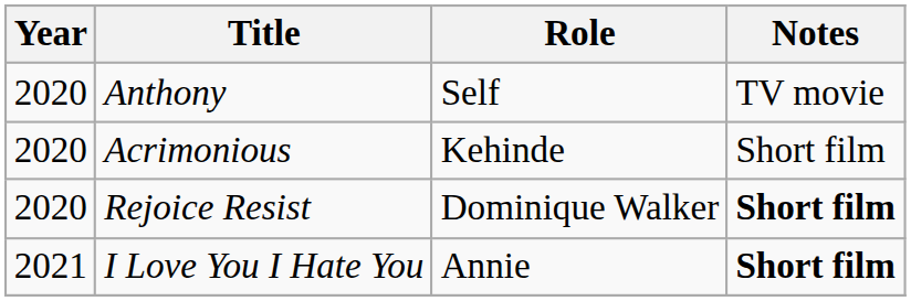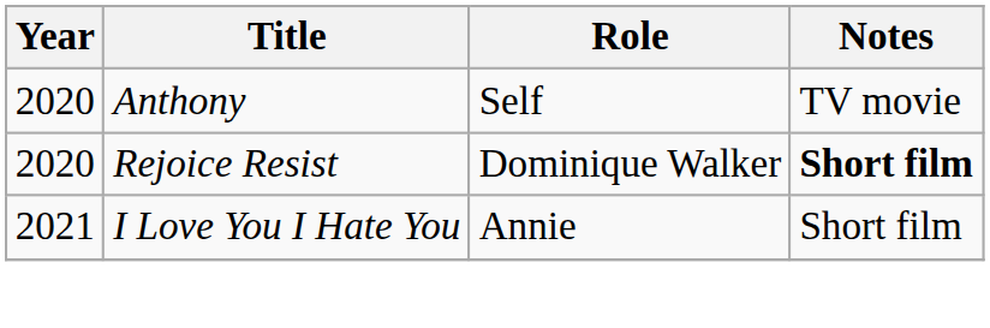 <table class="wikitable sortable">
 <tr>
 <th>Year</th>
 <th>Title</th>
 <th>Role</th>
 <th>Notes</th>
 </tr>
 <tr>
 <td>2020</td>
 <td><em>Anthony</em></td>
 <td>Self</td>
 <td>TV movie</td>
 </tr>
 <tr>
 <td>2020</td>
-<td><em>Acrimonious</em></td>
-<td>Kehinde</td>
-<td>Short film</td>
-</tr>
-<tr>
-<td>2020</td>
 <td><em>Rejoice Resist</em></td>
 <td>Dominique Walker</td>
 <td><strong>Short film</strong></td>
 </tr>
 <tr>
 <td>2021</td>
 <td><em>I Love You I Hate You</em></td>
 <td>Annie</td>
-<td><strong>Short film</strong></td>
+<td>Short film</td>
 </tr>
 <tr>
 </tr>
 </table>
